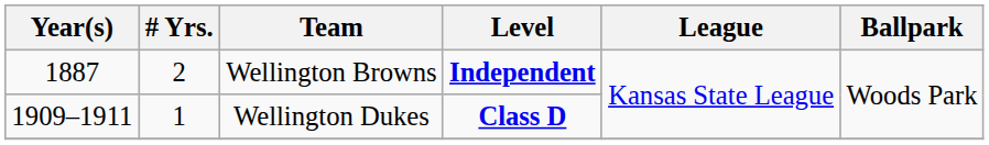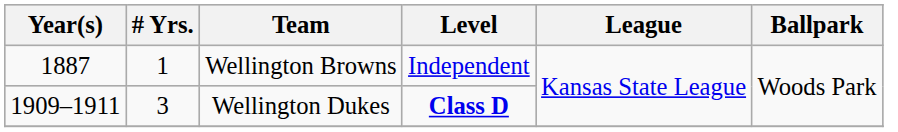 <table class="wikitable" style="text-align:center; font-size: 95%;">
 <tr>
 <th>Year(s)</th>
 <th># Yrs.</th>
 <th>Team</th>
 <th>Level</th>
 <th>League</th>
 <th>Ballpark</th>
 </tr>
 <tr>
 <td>1887</td>
-<td>2</td>
+<td>1</td>
 <td>Wellington Browns</td>
-<td><strong><a href='#'>Independent</a></strong></td>
+<td><a href='#'>Independent</a></td>
 <td rowspan=2><a href='#'>Kansas State League</a></td>
 <td rowspan=2>Woods Park</td>
 </tr>
 <tr>
 <td>1909–1911</td>
-<td>1</td>
+<td>3</td>
 <td>Wellington Dukes</td>
 <td><strong><a href='#'>Class D</a></strong></td>
 </tr>
 <tr>
 </tr>
 </table>
